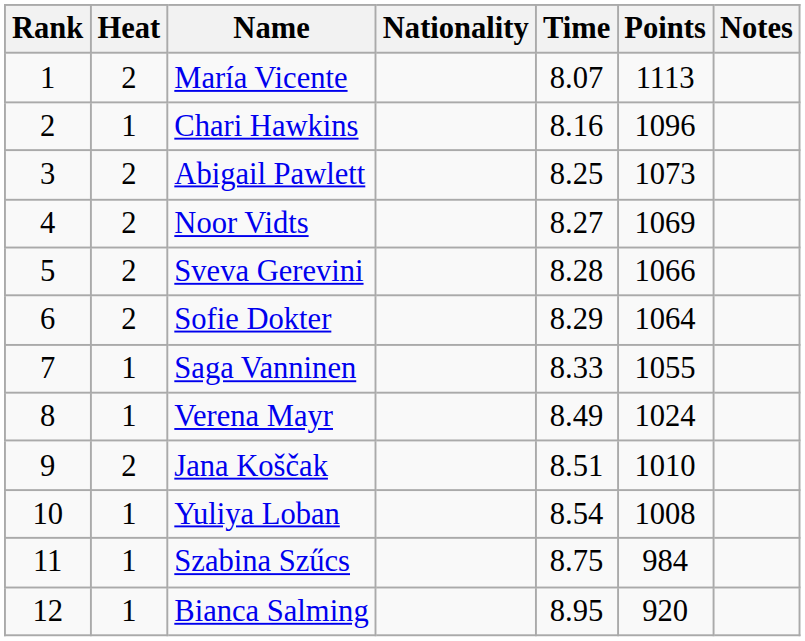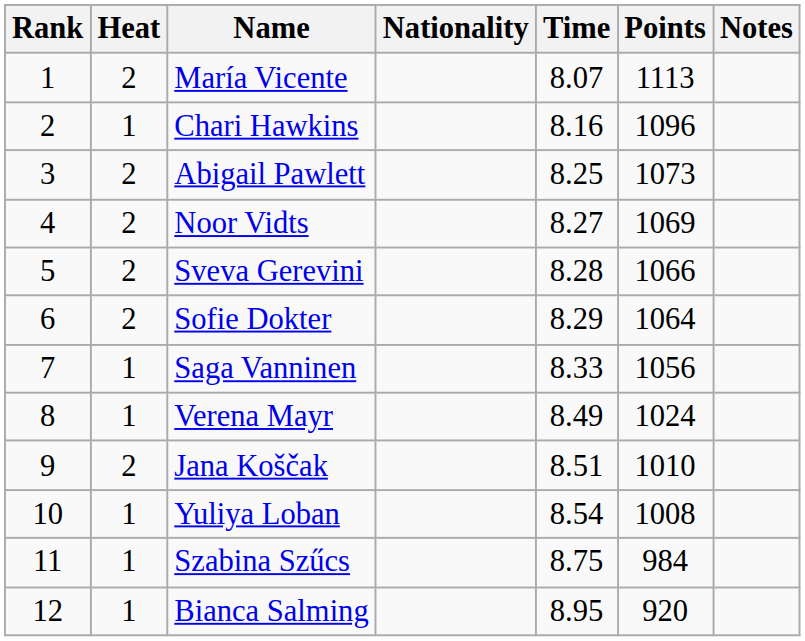 <table class="wikitable sortable" style="text-align:center">
 <tr>
 <th>Rank</th>
 <th>Heat</th>
 <th>Name</th>
 <th>Nationality</th>
 <th>Time</th>
 <th>Points</th>
 <th>Notes</th>
 </tr>
 <tr>
 <td>1</td>
 <td>2</td>
 <td align="left"><a href='#'>María Vicente</a></td>
 <td align="left"></td>
 <td>8.07</td>
 <td>1113</td>
 <td></td>
 </tr>
 <tr>
 <td>2</td>
 <td>1</td>
 <td align="left"><a href='#'>Chari Hawkins</a></td>
 <td align=left></td>
 <td>8.16</td>
 <td>1096</td>
 <td></td>
 </tr>
 <tr>
 <td>3</td>
 <td>2</td>
 <td align="left"><a href='#'>Abigail Pawlett</a></td>
 <td align="left"></td>
 <td>8.25</td>
 <td>1073</td>
 <td></td>
 </tr>
 <tr>
 <td>4</td>
 <td>2</td>
 <td align="left"><a href='#'>Noor Vidts</a></td>
 <td align="left"></td>
 <td>8.27</td>
 <td>1069</td>
 <td></td>
 </tr>
 <tr>
 <td>5</td>
 <td>2</td>
 <td align="left"><a href='#'>Sveva Gerevini</a></td>
 <td align="left"></td>
 <td>8.28</td>
 <td>1066</td>
 <td></td>
 </tr>
 <tr>
 <td>6</td>
 <td>2</td>
 <td align="left"><a href='#'>Sofie Dokter</a></td>
 <td align="left"></td>
 <td>8.29</td>
 <td>1064</td>
 <td></td>
 </tr>
 <tr>
 <td>7</td>
 <td>1</td>
 <td align="left"><a href='#'>Saga Vanninen</a></td>
 <td align=left></td>
 <td>8.33</td>
-<td>1055</td>
+<td>1056</td>
 <td></td>
 </tr>
 <tr>
 <td>8</td>
 <td>1</td>
 <td align="left"><a href='#'>Verena Mayr</a></td>
 <td align=left></td>
 <td>8.49</td>
 <td>1024</td>
 <td></td>
 </tr>
 <tr>
 <td>9</td>
 <td>2</td>
 <td align="left"><a href='#'>Jana Koščak</a></td>
 <td align="left"></td>
 <td>8.51</td>
 <td>1010</td>
 <td></td>
 </tr>
 <tr>
 <td>10</td>
 <td>1</td>
 <td align="left"><a href='#'>Yuliya Loban</a></td>
 <td align=left></td>
 <td>8.54</td>
 <td>1008</td>
 <td></td>
 </tr>
 <tr>
 <td>11</td>
 <td>1</td>
 <td align="left"><a href='#'>Szabina Szűcs</a></td>
 <td align=left></td>
 <td>8.75</td>
 <td>984</td>
 <td></td>
 </tr>
 <tr>
 <td>12</td>
 <td>1</td>
 <td align="left"><a href='#'>Bianca Salming</a></td>
 <td align=left></td>
 <td>8.95</td>
 <td>920</td>
 <td></td>
 </tr>
 </table>
